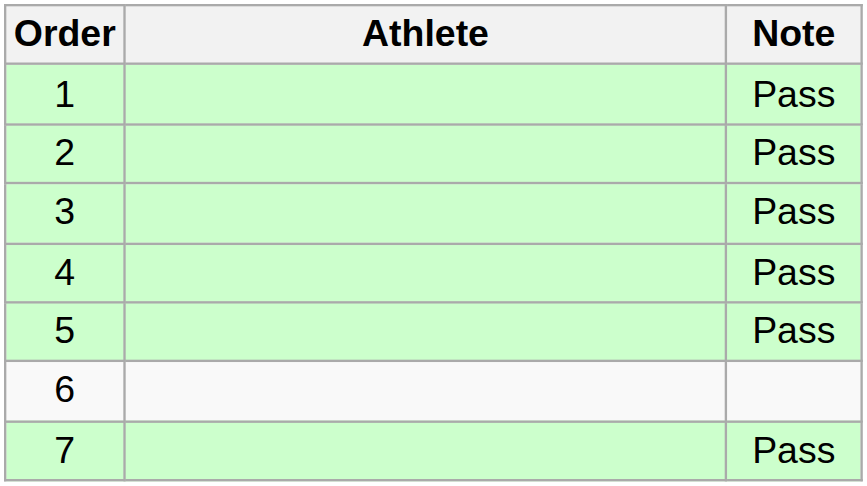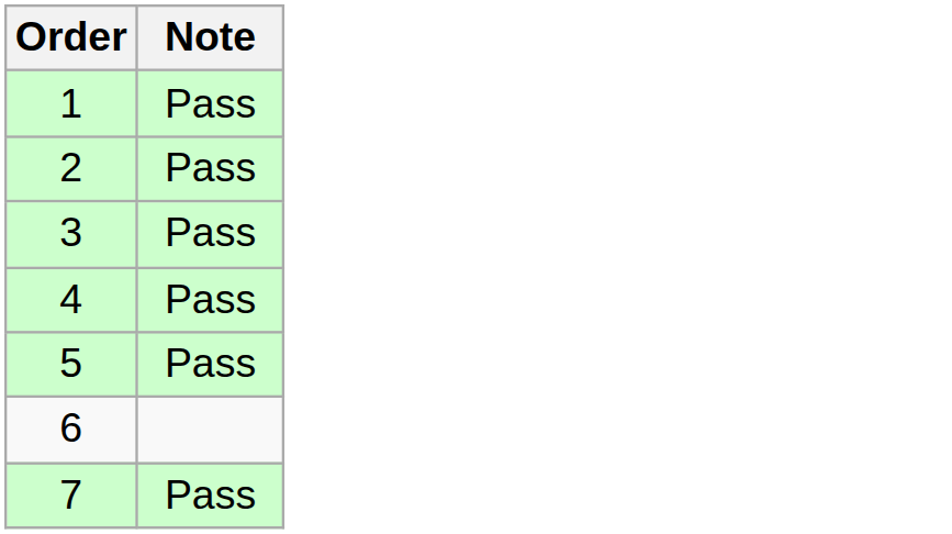 <table class=wikitable style="text-align:center">
 <tr>
 <th width=40>Order</th>
-<th width=250>Athlete</th>
 <th width=50>Note</th>
 </tr>
 <tr bgcolor="ccffcc">
 <td>1</td>
-<td align=left></td>
 <td>Pass</td>
 </tr>
 <tr bgcolor="ccffcc">
 <td>2</td>
-<td align=left></td>
 <td>Pass</td>
 </tr>
 <tr bgcolor="ccffcc">
 <td>3</td>
-<td align=left></td>
 <td>Pass</td>
 </tr>
 <tr bgcolor="ccffcc">
 <td>4</td>
-<td align=left></td>
 <td>Pass</td>
 </tr>
 <tr bgcolor="ccffcc">
 <td>5</td>
-<td align=left></td>
 <td>Pass</td>
 </tr>
 <tr>
 <td>6</td>
-<td align=left></td>
 <td></td>
 </tr>
 <tr bgcolor="ccffcc">
 <td>7</td>
-<td align=left></td>
 <td>Pass</td>
 </tr>
 </table>
